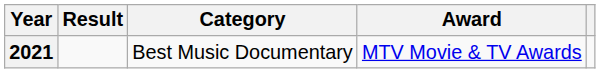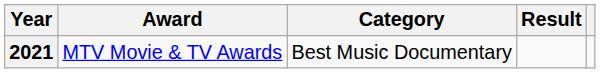 <table class="wikitable plainrowheaders">
 <tr>
 <th>Year</th>
+<th>Award</th>
+<th>Category</th>
 <th>Result</th>
-<th>Category</th>
-<th>Award</th>
 <th></th>
 </tr>
 <tr>
 <th scope="row">2021</th>
+<td><a href='#'>MTV Movie & TV Awards</a></td>
+<td>Best Music Documentary</td>
 <td></td>
-<td>Best Music Documentary</td>
-<td><a href='#'>MTV Movie & TV Awards</a></td>
 <td align=center></td>
 </tr>
 </table>
